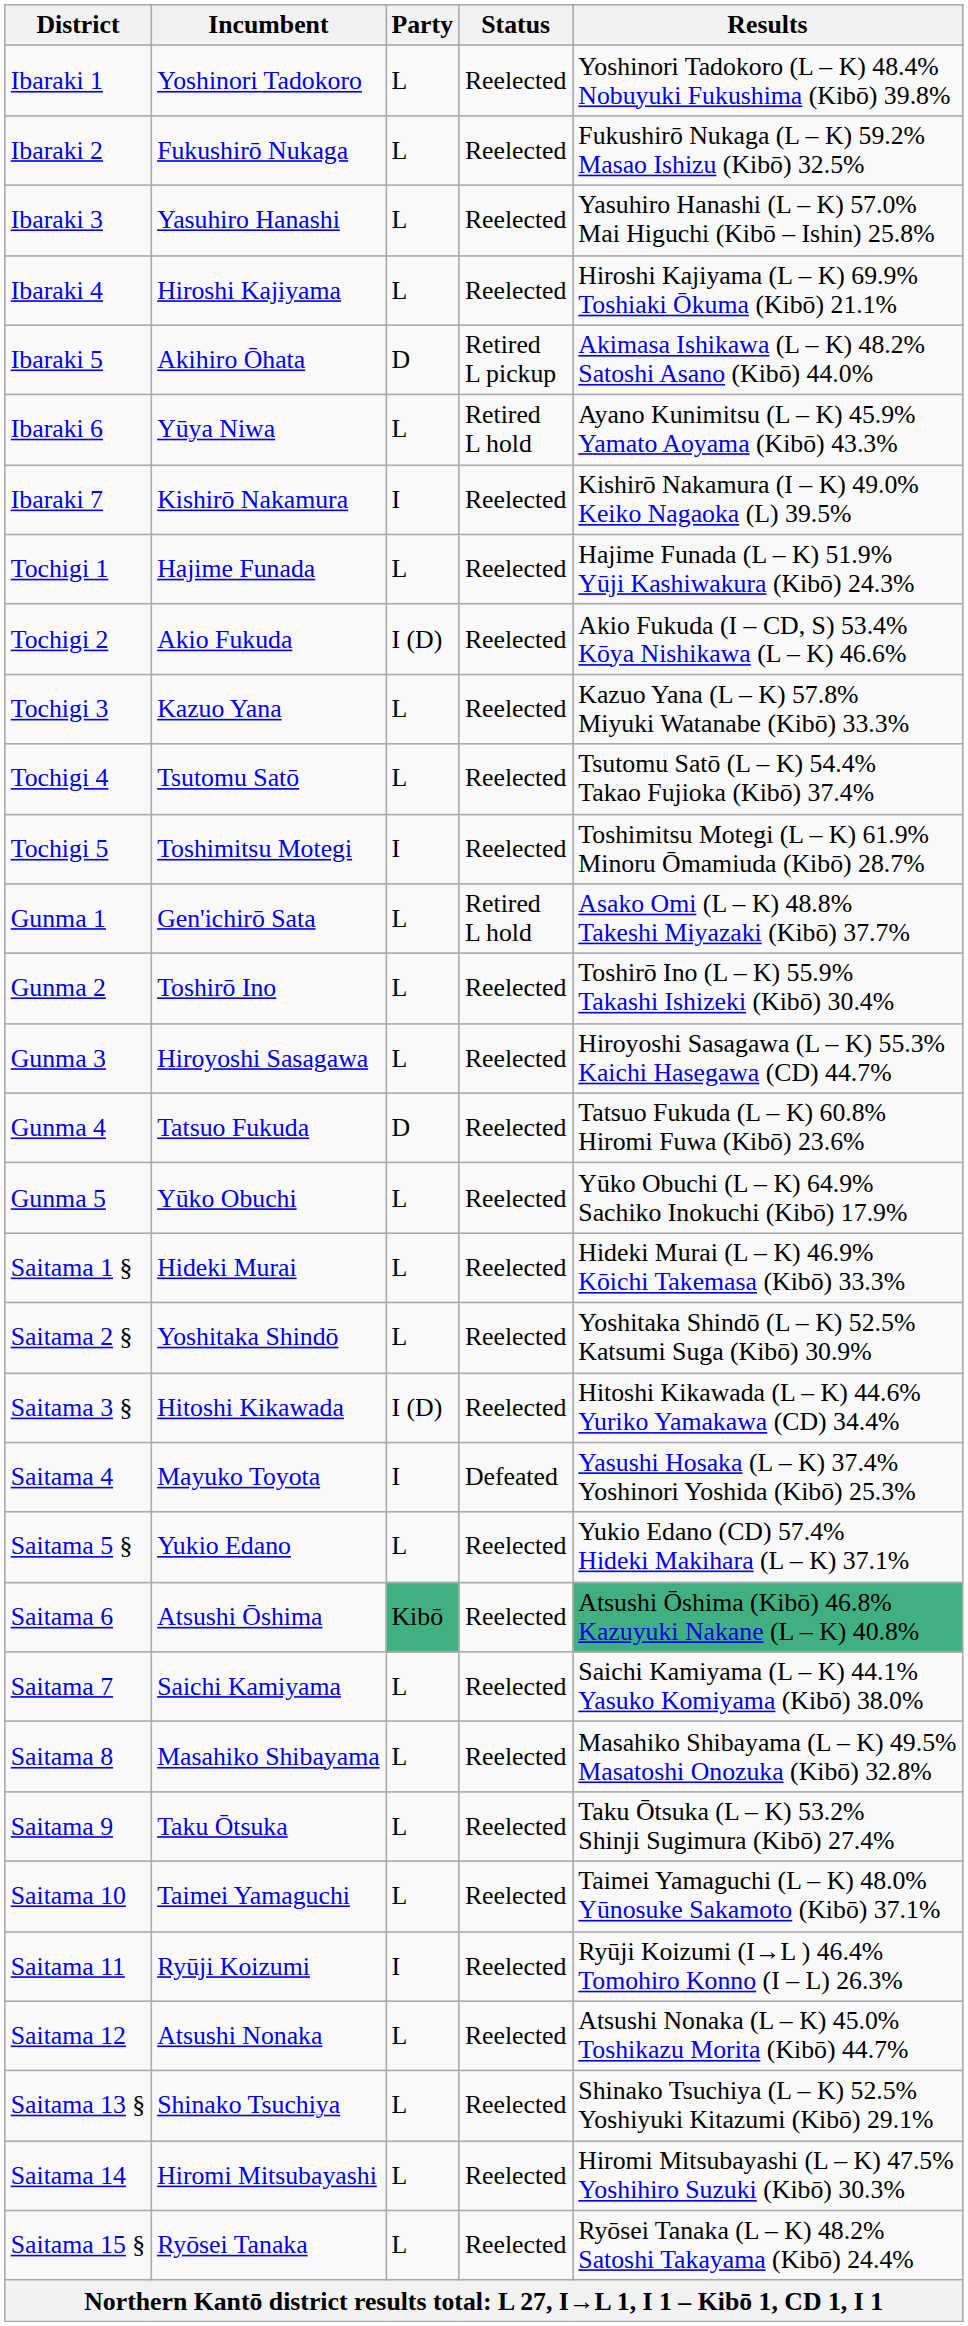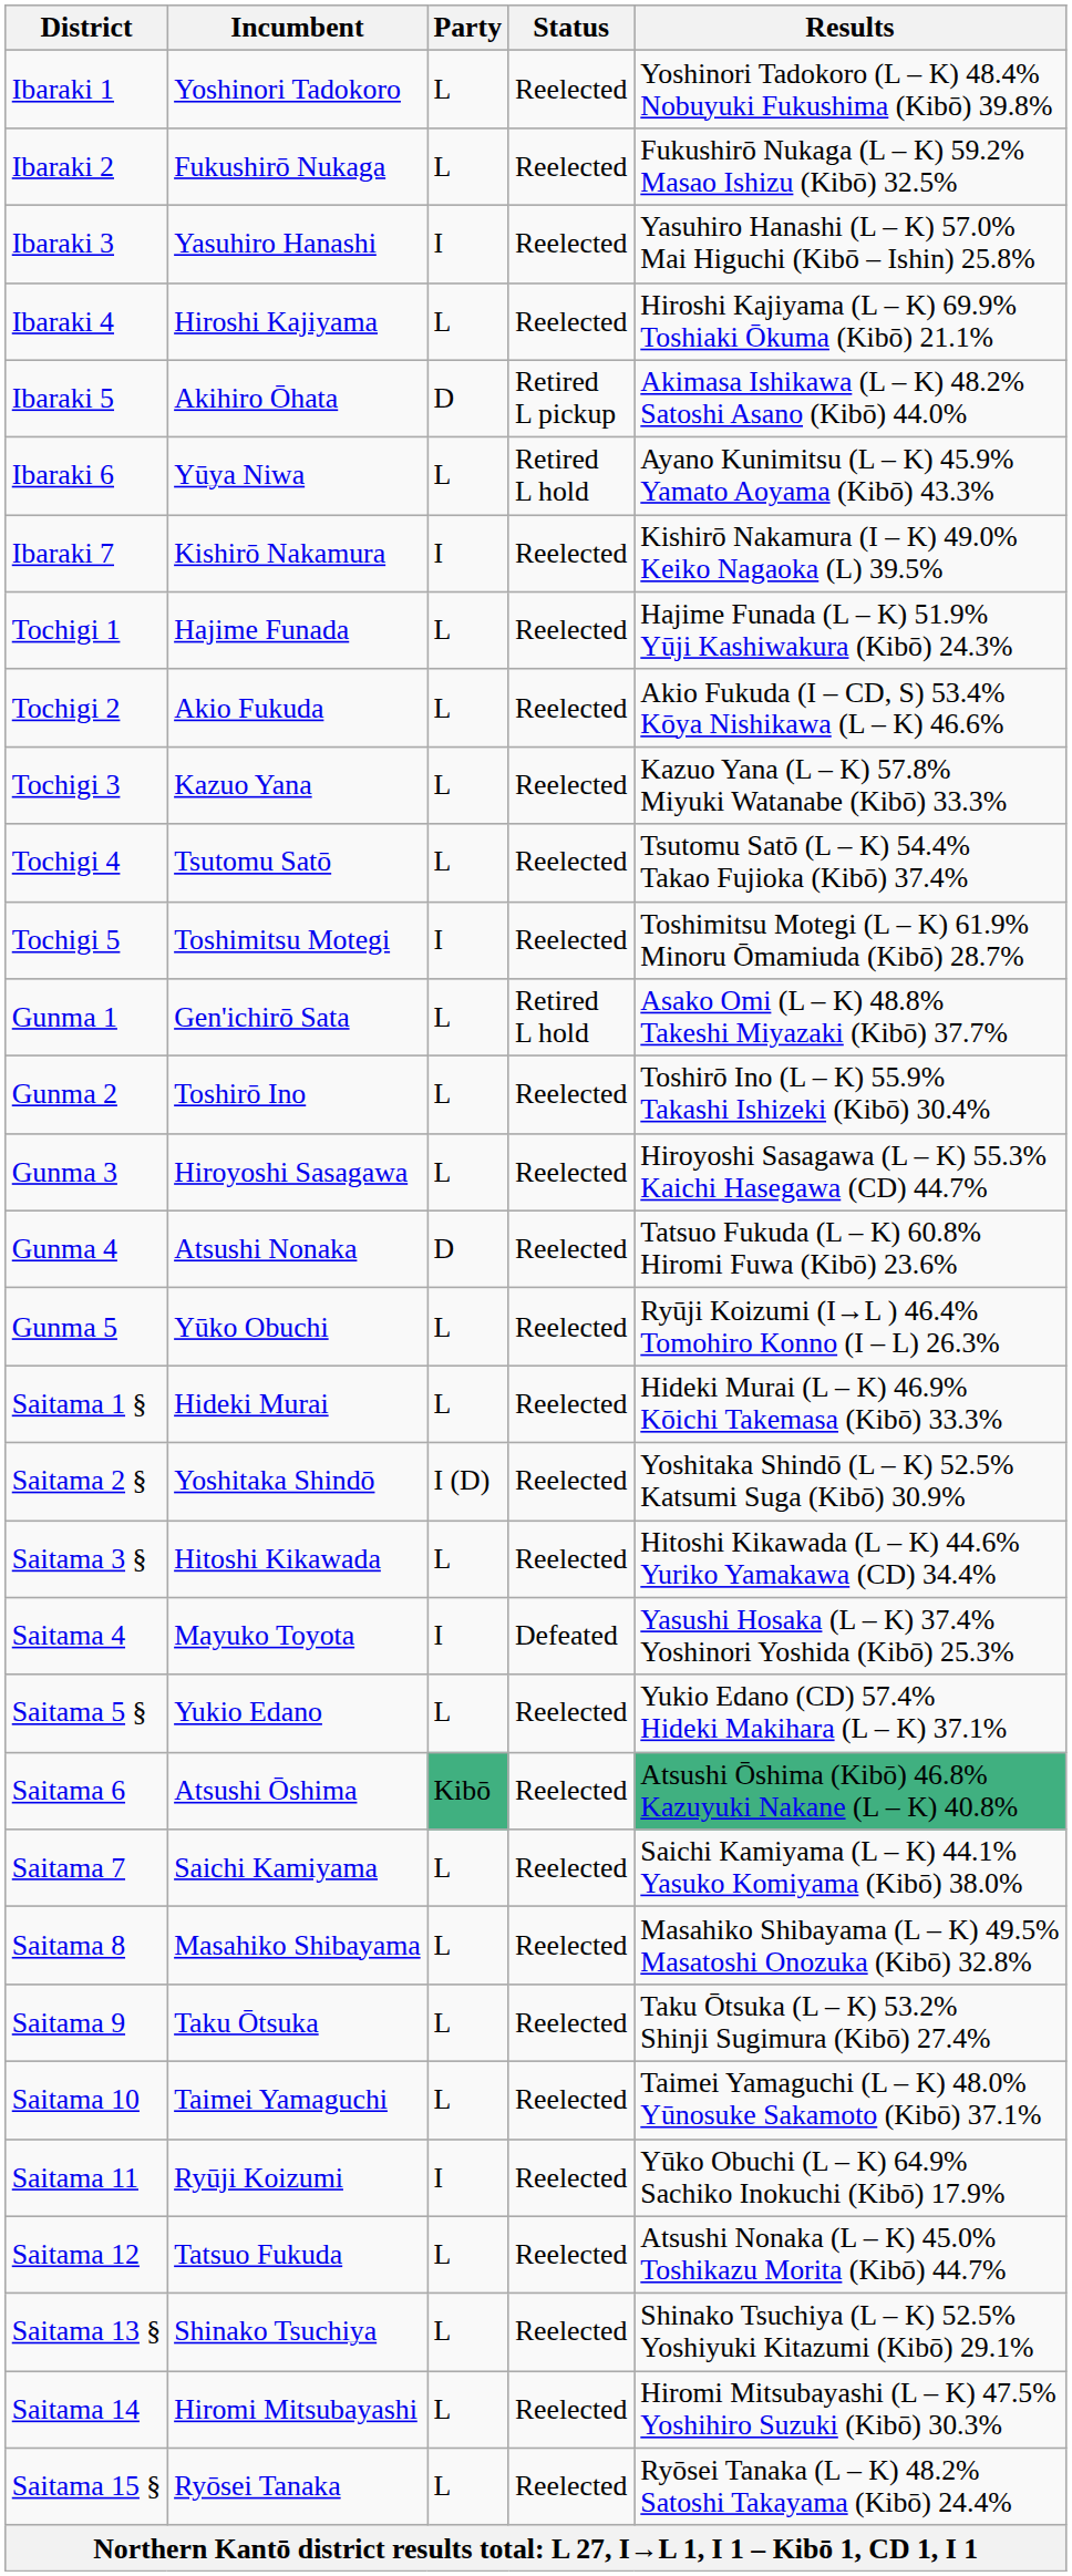 <table class="wikitable">
 <tr>
 <th>District</th>
 <th>Incumbent</th>
 <th>Party</th>
 <th>Status</th>
 <th>Results</th>
 </tr>
 <tr>
 <td><a href='#'>Ibaraki 1</a></td>
 <td><a href='#'>Yoshinori Tadokoro</a></td>
 <td>L</td>
 <td>Reelected</td>
 <td>Yoshinori Tadokoro (L – K) 48.4%<br><a href='#'>Nobuyuki Fukushima</a> (Kibō) 39.8%</td>
 </tr>
 <tr>
 <td><a href='#'>Ibaraki 2</a></td>
 <td><a href='#'>Fukushirō Nukaga</a></td>
 <td>L</td>
 <td>Reelected</td>
 <td>Fukushirō Nukaga (L – K) 59.2%<br><a href='#'>Masao Ishizu</a> (Kibō) 32.5%</td>
 </tr>
 <tr>
 <td><a href='#'>Ibaraki 3</a></td>
 <td><a href='#'>Yasuhiro Hanashi</a></td>
-<td>L</td>
+<td>I</td>
 <td>Reelected</td>
 <td>Yasuhiro Hanashi (L – K) 57.0%<br>Mai Higuchi (Kibō – Ishin) 25.8%</td>
 </tr>
 <tr>
 <td><a href='#'>Ibaraki 4</a></td>
 <td><a href='#'>Hiroshi Kajiyama</a></td>
 <td>L</td>
 <td>Reelected</td>
 <td>Hiroshi Kajiyama (L – K) 69.9%<br><a href='#'>Toshiaki Ōkuma</a> (Kibō) 21.1%</td>
 </tr>
 <tr>
 <td><a href='#'>Ibaraki 5</a></td>
 <td><a href='#'>Akihiro Ōhata</a></td>
 <td>D</td>
 <td>Retired<br>L pickup</td>
 <td><a href='#'>Akimasa Ishikawa</a> (L – K) 48.2%<br><a href='#'>Satoshi Asano</a> (Kibō) 44.0%</td>
 </tr>
 <tr>
 <td><a href='#'>Ibaraki 6</a></td>
 <td><a href='#'>Yūya Niwa</a></td>
 <td>L</td>
 <td>Retired<br>L hold</td>
 <td>Ayano Kunimitsu (L – K) 45.9%<br><a href='#'>Yamato Aoyama</a> (Kibō) 43.3%</td>
 </tr>
 <tr>
 <td><a href='#'>Ibaraki 7</a></td>
 <td><a href='#'>Kishirō Nakamura</a></td>
 <td>I</td>
 <td>Reelected</td>
 <td>Kishirō Nakamura (I – K) 49.0%<br><a href='#'>Keiko Nagaoka</a> (L) 39.5%</td>
 </tr>
 <tr>
 <td><a href='#'>Tochigi 1</a></td>
 <td><a href='#'>Hajime Funada</a></td>
 <td>L</td>
 <td>Reelected</td>
 <td>Hajime Funada (L – K) 51.9%<br><a href='#'>Yūji Kashiwakura</a> (Kibō) 24.3%</td>
 </tr>
 <tr>
 <td><a href='#'>Tochigi 2</a></td>
 <td><a href='#'>Akio Fukuda</a></td>
-<td>I (D)</td>
+<td>L</td>
 <td>Reelected</td>
 <td>Akio Fukuda (I – CD, S) 53.4%<br><a href='#'>Kōya Nishikawa</a> (L – K) 46.6%</td>
 </tr>
 <tr>
 <td><a href='#'>Tochigi 3</a></td>
 <td><a href='#'>Kazuo Yana</a></td>
 <td>L</td>
 <td>Reelected</td>
 <td>Kazuo Yana (L – K) 57.8%<br>Miyuki Watanabe (Kibō) 33.3%</td>
 </tr>
 <tr>
 <td><a href='#'>Tochigi 4</a></td>
 <td><a href='#'>Tsutomu Satō</a></td>
 <td>L</td>
 <td>Reelected</td>
 <td>Tsutomu Satō (L – K) 54.4%<br>Takao Fujioka (Kibō) 37.4%</td>
 </tr>
 <tr>
 <td><a href='#'>Tochigi 5</a></td>
 <td><a href='#'>Toshimitsu Motegi</a></td>
 <td>I</td>
 <td>Reelected</td>
 <td>Toshimitsu Motegi (L – K) 61.9%<br>Minoru Ōmamiuda (Kibō) 28.7%</td>
 </tr>
 <tr>
 <td><a href='#'>Gunma 1</a></td>
 <td><a href='#'>Gen'ichirō Sata</a></td>
 <td>L</td>
 <td>Retired<br>L hold</td>
 <td><a href='#'>Asako Omi</a> (L – K) 48.8%<br><a href='#'>Takeshi Miyazaki</a> (Kibō) 37.7%</td>
 </tr>
 <tr>
 <td><a href='#'>Gunma 2</a></td>
 <td><a href='#'>Toshirō Ino</a></td>
 <td>L</td>
 <td>Reelected</td>
 <td>Toshirō Ino (L – K) 55.9%<br><a href='#'>Takashi Ishizeki</a> (Kibō) 30.4%</td>
 </tr>
 <tr>
 <td><a href='#'>Gunma 3</a></td>
 <td><a href='#'>Hiroyoshi Sasagawa</a></td>
 <td>L</td>
 <td>Reelected</td>
 <td>Hiroyoshi Sasagawa (L – K) 55.3%<br><a href='#'>Kaichi Hasegawa</a> (CD) 44.7%</td>
 </tr>
 <tr>
 <td><a href='#'>Gunma 4</a></td>
-<td><a href='#'>Tatsuo Fukuda</a></td>
+<td><a href='#'>Atsushi Nonaka</a></td>
 <td>D</td>
 <td>Reelected</td>
 <td>Tatsuo Fukuda (L – K) 60.8%<br>Hiromi Fuwa (Kibō) 23.6%</td>
 </tr>
 <tr>
 <td><a href='#'>Gunma 5</a></td>
 <td><a href='#'>Yūko Obuchi</a></td>
 <td>L</td>
 <td>Reelected</td>
-<td>Yūko Obuchi (L – K) 64.9%<br>Sachiko Inokuchi (Kibō) 17.9%</td>
+<td>Ryūji Koizumi (I→L ) 46.4%<br><a href='#'>Tomohiro Konno</a> (I – L) 26.3%</td>
 </tr>
 <tr>
 <td><a href='#'>Saitama 1</a> §</td>
 <td><a href='#'>Hideki Murai</a></td>
 <td>L</td>
 <td>Reelected</td>
 <td>Hideki Murai (L – K) 46.9%<br><a href='#'>Kōichi Takemasa</a> (Kibō) 33.3%</td>
 </tr>
 <tr>
 <td><a href='#'>Saitama 2</a> §</td>
 <td><a href='#'>Yoshitaka Shindō</a></td>
-<td>L</td>
+<td>I (D)</td>
 <td>Reelected</td>
 <td>Yoshitaka Shindō (L – K) 52.5%<br>Katsumi Suga (Kibō) 30.9%</td>
 </tr>
 <tr>
 <td><a href='#'>Saitama 3</a> §</td>
 <td><a href='#'>Hitoshi Kikawada</a></td>
-<td>I (D)</td>
+<td>L</td>
 <td>Reelected</td>
 <td>Hitoshi Kikawada (L – K) 44.6%<br><a href='#'>Yuriko Yamakawa</a> (CD) 34.4%</td>
 </tr>
 <tr>
 <td><a href='#'>Saitama 4</a></td>
 <td><a href='#'>Mayuko Toyota</a></td>
 <td>I</td>
 <td>Defeated</td>
 <td><a href='#'>Yasushi Hosaka</a> (L – K) 37.4%<br>Yoshinori Yoshida (Kibō) 25.3%</td>
 </tr>
 <tr>
 <td><a href='#'>Saitama 5</a> §</td>
 <td><a href='#'>Yukio Edano</a></td>
 <td>L</td>
 <td>Reelected</td>
 <td>Yukio Edano (CD) 57.4%<br><a href='#'>Hideki Makihara</a> (L – K) 37.1%</td>
 </tr>
 <tr>
 <td><a href='#'>Saitama 6</a></td>
 <td><a href='#'>Atsushi Ōshima</a></td>
 <td style="background:#40B080">Kibō</td>
 <td>Reelected</td>
 <td style="background:#40B080">Atsushi Ōshima (Kibō) 46.8%<br><a href='#'>Kazuyuki Nakane</a> (L – K) 40.8%</td>
 </tr>
 <tr>
 <td><a href='#'>Saitama 7</a></td>
 <td><a href='#'>Saichi Kamiyama</a></td>
 <td>L</td>
 <td>Reelected</td>
 <td>Saichi Kamiyama (L – K) 44.1%<br><a href='#'>Yasuko Komiyama</a> (Kibō) 38.0%</td>
 </tr>
 <tr>
 <td><a href='#'>Saitama 8</a></td>
 <td><a href='#'>Masahiko Shibayama</a></td>
 <td>L</td>
 <td>Reelected</td>
 <td>Masahiko Shibayama (L – K) 49.5%<br><a href='#'>Masatoshi Onozuka</a> (Kibō) 32.8%</td>
 </tr>
 <tr>
 <td><a href='#'>Saitama 9</a></td>
 <td><a href='#'>Taku Ōtsuka</a></td>
 <td>L</td>
 <td>Reelected</td>
 <td>Taku Ōtsuka (L – K) 53.2%<br>Shinji Sugimura (Kibō) 27.4%</td>
 </tr>
 <tr>
 <td><a href='#'>Saitama 10</a></td>
 <td><a href='#'>Taimei Yamaguchi</a></td>
 <td>L</td>
 <td>Reelected</td>
 <td>Taimei Yamaguchi (L – K) 48.0%<br><a href='#'>Yūnosuke Sakamoto</a> (Kibō) 37.1%</td>
 </tr>
 <tr>
 <td><a href='#'>Saitama 11</a></td>
 <td><a href='#'>Ryūji Koizumi</a></td>
 <td>I</td>
 <td>Reelected</td>
-<td>Ryūji Koizumi (I→L ) 46.4%<br><a href='#'>Tomohiro Konno</a> (I – L) 26.3%</td>
+<td>Yūko Obuchi (L – K) 64.9%<br>Sachiko Inokuchi (Kibō) 17.9%</td>
 </tr>
 <tr>
 <td><a href='#'>Saitama 12</a></td>
-<td><a href='#'>Atsushi Nonaka</a></td>
+<td><a href='#'>Tatsuo Fukuda</a></td>
 <td>L</td>
 <td>Reelected</td>
 <td>Atsushi Nonaka (L – K) 45.0%<br><a href='#'>Toshikazu Morita</a> (Kibō) 44.7%</td>
 </tr>
 <tr>
 <td><a href='#'>Saitama 13</a> §</td>
 <td><a href='#'>Shinako Tsuchiya</a></td>
 <td>L</td>
 <td>Reelected</td>
 <td>Shinako Tsuchiya (L – K) 52.5%<br>Yoshiyuki Kitazumi (Kibō) 29.1%</td>
 </tr>
 <tr>
 <td><a href='#'>Saitama 14</a></td>
 <td><a href='#'>Hiromi Mitsubayashi</a></td>
 <td>L</td>
 <td>Reelected</td>
 <td>Hiromi Mitsubayashi (L – K) 47.5%<br><a href='#'>Yoshihiro Suzuki</a> (Kibō) 30.3%</td>
 </tr>
 <tr>
 <td><a href='#'>Saitama 15</a> §</td>
 <td><a href='#'>Ryōsei Tanaka</a></td>
 <td>L</td>
 <td>Reelected</td>
 <td>Ryōsei Tanaka (L – K) 48.2%<br><a href='#'>Satoshi Takayama</a> (Kibō) 24.4%</td>
 </tr>
 <tr>
 <th colspan="5">Northern Kantō district results total: L 27, I→L 1, I 1 – Kibō 1, CD 1, I 1</th>
 </tr>
 </table>
